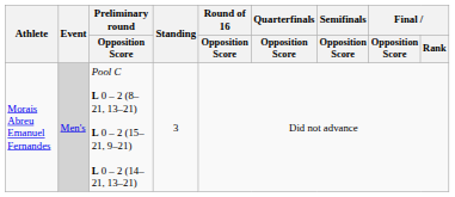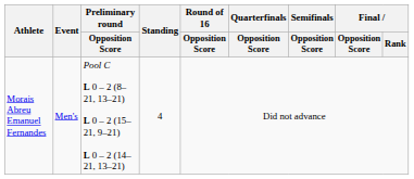 <table class=wikitable style="font-size:90%">
 <tr>
 <th rowspan="2">Athlete</th>
 <th rowspan="2">Event</th>
 <th>Preliminary round</th>
 <th rowspan="2">Standing</th>
 <th>Round of 16</th>
 <th>Quarterfinals</th>
 <th>Semifinals</th>
 <th colspan=2>Final / </th>
 </tr>
 <tr style="font-size:95%">
 <th>Opposition<br>Score</th>
 <th>Opposition<br>Score</th>
 <th>Opposition<br>Score</th>
 <th>Opposition<br>Score</th>
 <th>Opposition<br>Score</th>
 <th>Rank</th>
 </tr>
 <tr align=center>
 <td align=left><a href='#'>Morais Abreu</a><br><a href='#'>Emanuel Fernandes</a></td>
-<td align=left style="background: lightgrey;"><a href='#'>Men's</a></td>
+<td align=left><a href='#'>Men's</a></td>
 <td align=left><em>Pool C</em><br><br><strong>L</strong> 0 – 2 (8–21, 13–21)<br><br><strong>L</strong> 0 – 2 (15–21, 9–21)<br><br><strong>L</strong> 0 – 2 (14–21, 13–21)</td>
-<td>3</td>
+<td>4</td>
 <td colspan=5>Did not advance</td>
 </tr>
 </table>
